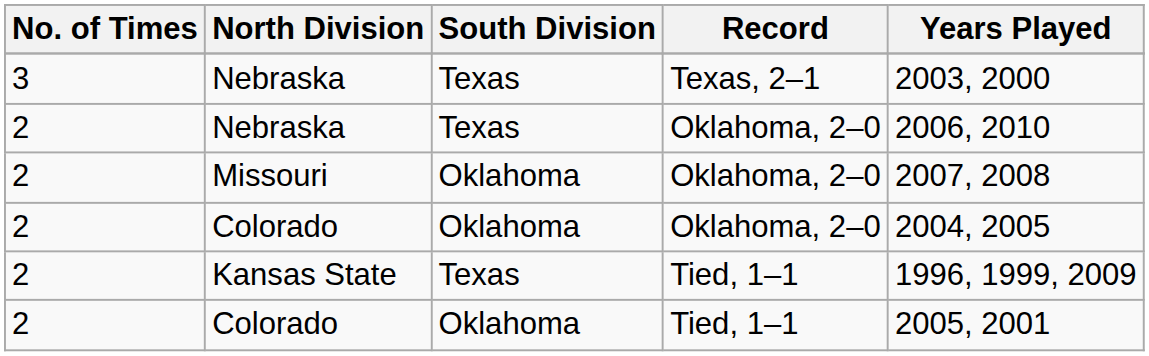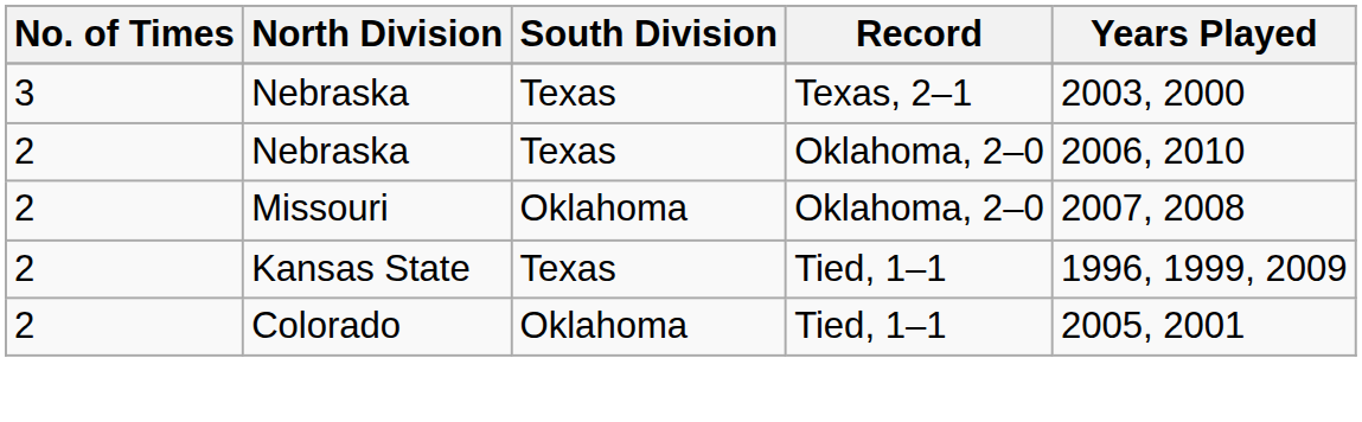 <table class="wikitable sortable">
 <tr>
 <th>No. of Times</th>
 <th>North Division</th>
 <th>South Division</th>
 <th>Record</th>
 <th>Years Played</th>
 </tr>
 <tr>
 </tr>
 <tr>
 <td>3</td>
 <td>Nebraska</td>
 <td>Texas</td>
 <td>Texas, 2–1</td>
 <td>2003, 2000</td>
 </tr>
 <tr>
 <td>2</td>
 <td>Nebraska</td>
 <td>Texas</td>
 <td>Oklahoma, 2–0</td>
 <td>2006, 2010</td>
 </tr>
 <tr>
 <td>2</td>
 <td>Missouri</td>
 <td>Oklahoma</td>
 <td>Oklahoma, 2–0</td>
 <td>2007, 2008</td>
 </tr>
 <tr>
 <td>2</td>
-<td>Colorado</td>
-<td>Oklahoma</td>
-<td>Oklahoma, 2–0</td>
-<td>2004, 2005</td>
-</tr>
-<tr>
-<td>2</td>
 <td>Kansas State</td>
 <td>Texas</td>
 <td>Tied, 1–1</td>
 <td>1996, 1999, 2009</td>
 </tr>
 <tr>
 <td>2</td>
 <td>Colorado</td>
 <td>Oklahoma</td>
 <td>Tied, 1–1</td>
 <td>2005, 2001</td>
 </tr>
 </table>
